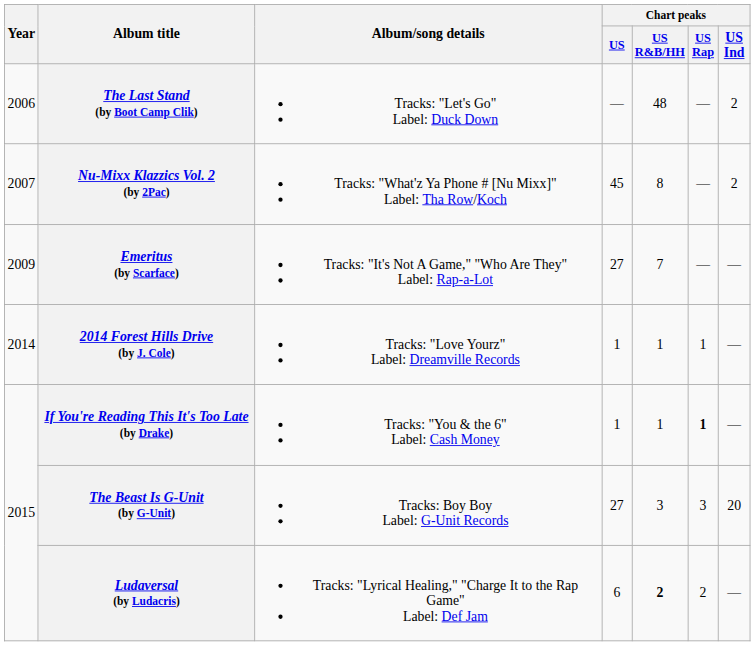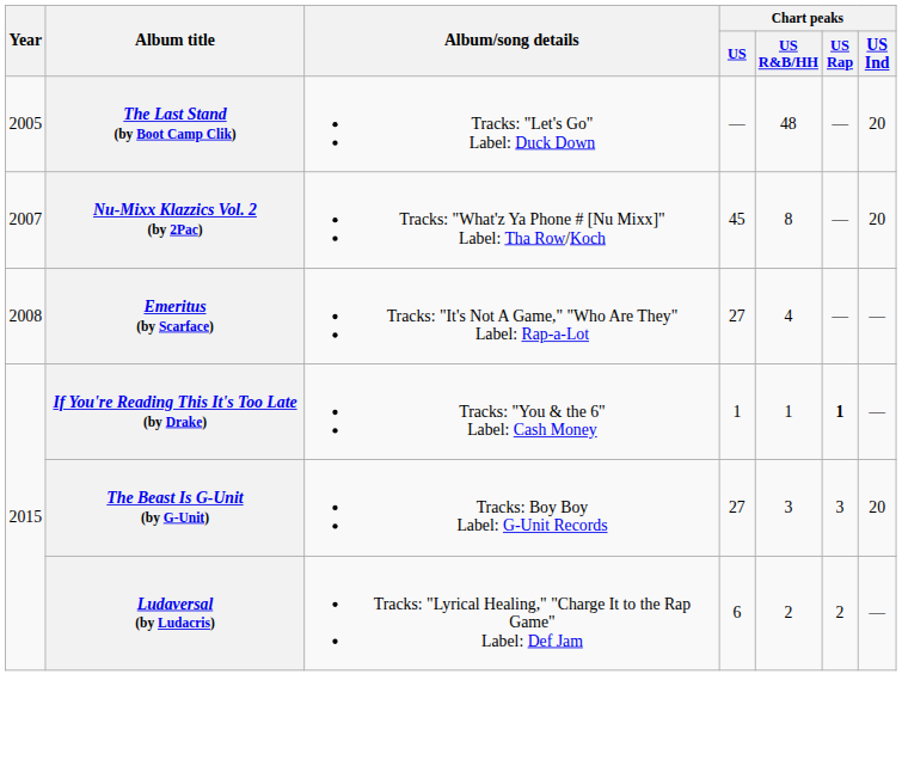 <table class="wikitable plainrowheaders" style="text-align:center;">
 <tr>
 <th scope="col" rowspan="2">Year</th>
 <th scope="col" rowspan="2" style="width:16em;">Album title</th>
 <th scope="col" rowspan="2" style="width:26em;">Album/song details</th>
 <th scope="col" colspan="4"><small>Chart peaks</small></th>
 </tr>
 <tr>
 <th scope="col" style="width:2em;font-size:90%;"><a href='#'>US</a></th>
 <th scope="col" style="width:2em;font-size:90%;"><a href='#'>US<br>R&B/HH</a></th>
 <th scope="col" style="width:2em;font-size:90%;"><a href='#'>US<br>Rap</a></th>
 <th style="width:30px;"><a href='#'>US<br>Ind</a></th>
 </tr>
 <tr>
-<td>2006</td>
+<td>2005</td>
 <th scope="row" style="text-align:center;"><em><a href='#'>The Last Stand</a></em><br><small>(by <a href='#'>Boot Camp Clik</a>)</small></th>
 <td><br><ul><li>Tracks: "Let's Go"</li><li>Label: <a href='#'>Duck Down</a></li></ul></td>
 <td>—</td>
 <td>48</td>
 <td>—</td>
-<td>2</td>
+<td>20</td>
 </tr>
 <tr>
 <td>2007</td>
 <th scope="row" style="text-align:center;"><em><a href='#'>Nu-Mixx Klazzics Vol. 2</a></em><br><small>(by <a href='#'>2Pac</a>)</small></th>
 <td><br><ul><li>Tracks: "What'z Ya Phone # [Nu Mixx]"</li><li>Label: <a href='#'>Tha Row</a>/<a href='#'>Koch</a></li></ul></td>
 <td>45</td>
 <td>8</td>
 <td>—</td>
-<td>2</td>
+<td>20</td>
 </tr>
 <tr>
-<td>2009</td>
+<td>2008</td>
 <th scope="row" style="text-align:center;"><em><a href='#'>Emeritus</a></em><br><small>(by <a href='#'>Scarface</a>)</small></th>
 <td><br><ul><li>Tracks: "It's Not A Game," "Who Are They"</li><li>Label: <a href='#'>Rap-a-Lot</a></li></ul></td>
 <td>27</td>
-<td>7</td>
+<td>4</td>
 <td>—</td>
-<td>—</td>
-</tr>
-<tr>
-<td>2014</td>
-<th scope="row" style="text-align:center;"><em><a href='#'>2014 Forest Hills Drive</a></em><br><small>(by <a href='#'>J. Cole</a>)</small></th>
-<td><br><ul><li>Tracks: "Love Yourz"</li><li>Label: <a href='#'>Dreamville Records</a></li></ul></td>
-<td>1</td>
-<td>1</td>
-<td>1</td>
 <td>—</td>
 </tr>
 <tr>
 <td rowspan="3">2015</td>
 <th scope="row" style="text-align:center;"><em><a href='#'>If You're Reading This It's Too Late</a></em><br><small>(by <a href='#'>Drake</a>)</small></th>
 <td><br><ul><li>Tracks: "You & the 6"</li><li>Label: <a href='#'>Cash Money</a></li></ul></td>
 <td>1</td>
 <td>1</td>
 <td><strong>1</strong></td>
 <td>—</td>
 </tr>
 <tr>
 <th scope="row" style="text-align:center;"><em><a href='#'>The Beast Is G-Unit</a></em><br><small>(by <a href='#'>G-Unit</a>)</small></th>
 <td><br><ul><li>Tracks:  Boy Boy</li><li>Label: <a href='#'>G-Unit Records</a></li></ul></td>
 <td>27</td>
 <td>3</td>
 <td>3</td>
 <td>20</td>
 </tr>
 <tr>
 <th scope="row" style="text-align:center;"><em><a href='#'>Ludaversal</a></em><br><small>(by <a href='#'>Ludacris</a>)</small></th>
 <td><br><ul><li>Tracks: "Lyrical Healing," "Charge It to the Rap Game"</li><li>Label: <a href='#'>Def Jam</a></li></ul></td>
 <td>6</td>
-<td><strong>2</strong></td>
+<td>2</td>
 <td>2</td>
 <td>—</td>
 </tr>
 </table>
